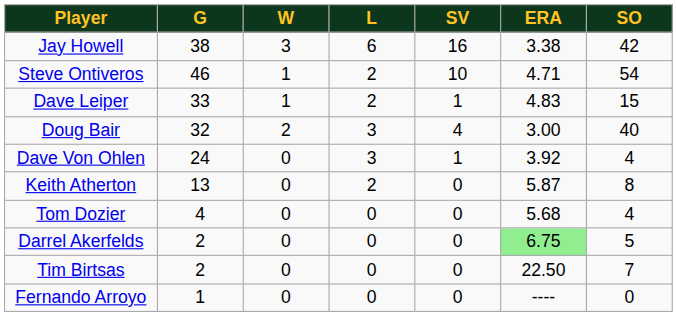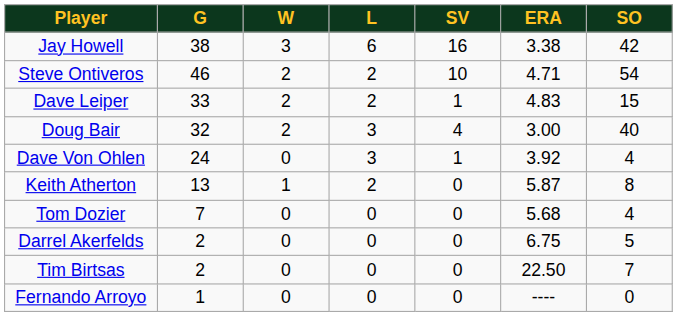 <table class="wikitable sortable">
 <tr>
 <th style="background:#0c371d; color:#ffc322; width:16%;">Player</th>
 <th style="background:#0c371d; color:#ffc322; width:9%;">G</th>
 <th style="background:#0c371d; color:#ffc322; width:9%;">W</th>
 <th style="background:#0c371d; color:#ffc322; width:9%;">L</th>
 <th style="background:#0c371d; color:#ffc322; width:9%;">SV</th>
 <th style="background:#0c371d; color:#ffc322; width:9%;">ERA</th>
 <th style="background:#0c371d; color:#ffc322; width:9%;">SO</th>
 </tr>
 <tr style="text-align:center;">
 <td><a href='#'>Jay Howell</a></td>
 <td>38</td>
 <td>3</td>
 <td>6</td>
 <td>16</td>
 <td>3.38</td>
 <td>42</td>
 </tr>
 <tr align=center>
 <td><a href='#'>Steve Ontiveros</a></td>
 <td>46</td>
-<td>1</td>
+<td>2</td>
 <td>2</td>
 <td>10</td>
 <td>4.71</td>
 <td>54</td>
 </tr>
 <tr align=center>
 <td><a href='#'>Dave Leiper</a></td>
 <td>33</td>
-<td>1</td>
+<td>2</td>
 <td>2</td>
 <td>1</td>
 <td>4.83</td>
 <td>15</td>
 </tr>
 <tr align=center>
 <td><a href='#'>Doug Bair</a></td>
 <td>32</td>
 <td>2</td>
 <td>3</td>
 <td>4</td>
 <td>3.00</td>
 <td>40</td>
 </tr>
 <tr align=center>
 <td><a href='#'>Dave Von Ohlen</a></td>
 <td>24</td>
 <td>0</td>
 <td>3</td>
 <td>1</td>
 <td>3.92</td>
 <td>4</td>
 </tr>
 <tr style="text-align:center;">
 <td><a href='#'>Keith Atherton</a></td>
 <td>13</td>
-<td>0</td>
+<td>1</td>
 <td>2</td>
 <td>0</td>
 <td>5.87</td>
 <td>8</td>
 </tr>
 <tr align=center>
 <td><a href='#'>Tom Dozier</a></td>
-<td>4</td>
+<td>7</td>
 <td>0</td>
 <td>0</td>
 <td>0</td>
 <td>5.68</td>
 <td>4</td>
 </tr>
 <tr align=center>
 <td><a href='#'>Darrel Akerfelds</a></td>
 <td>2</td>
 <td>0</td>
 <td>0</td>
 <td>0</td>
-<td style="background: lightgreen;">6.75</td>
+<td>6.75</td>
 <td>5</td>
 </tr>
 <tr align=center>
 <td><a href='#'>Tim Birtsas</a></td>
 <td>2</td>
 <td>0</td>
 <td>0</td>
 <td>0</td>
 <td>22.50</td>
 <td>7</td>
 </tr>
 <tr align=center>
 <td><a href='#'>Fernando Arroyo</a></td>
 <td>1</td>
 <td>0</td>
 <td>0</td>
 <td>0</td>
 <td>----</td>
 <td>0</td>
 </tr>
 </table>
